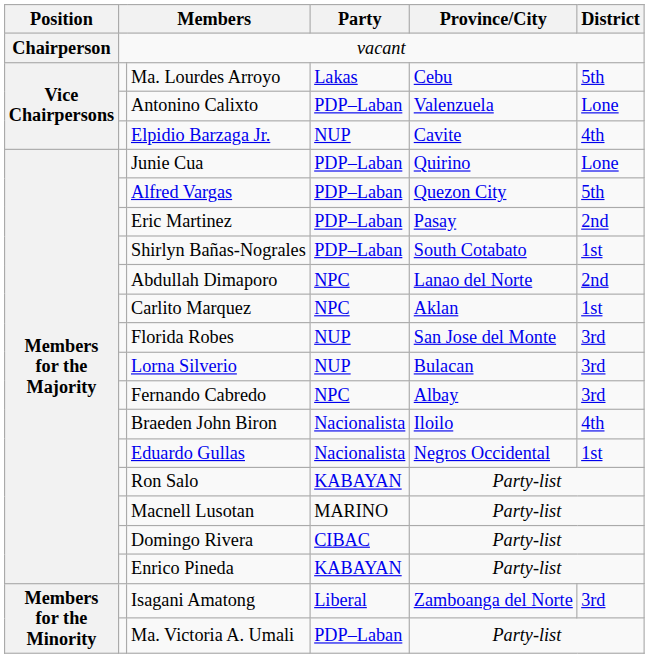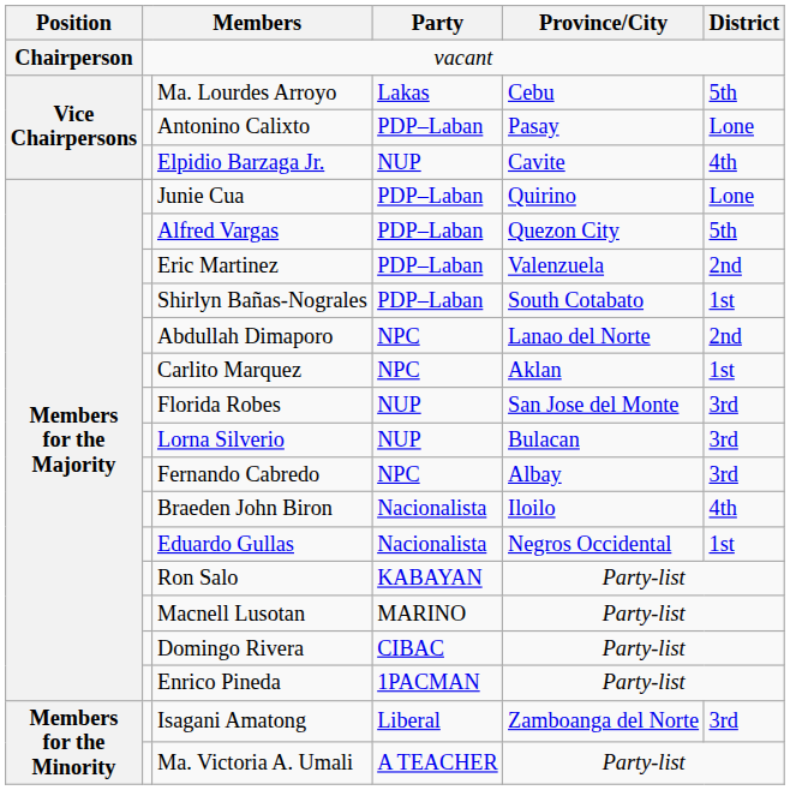 <table class="wikitable" style="font-size: 100%;">
 <tr>
 <th>Position</th>
 <th colspan="2">Members</th>
 <th>Party</th>
 <th>Province/City</th>
 <th>District</th>
 </tr>
 <tr>
 <th>Chairperson</th>
 <td align="center" colspan="5"><em>vacant</em></td>
 </tr>
 <tr>
 <th rowspan="3">Vice<br>Chairpersons</th>
 <td></td>
 <td>Ma. Lourdes Arroyo</td>
 <td><a href='#'>Lakas</a></td>
 <td><a href='#'>Cebu</a></td>
 <td><a href='#'>5th</a></td>
 </tr>
 <tr>
 <td></td>
 <td>Antonino Calixto</td>
 <td><a href='#'>PDP–Laban</a></td>
-<td><a href='#'>Valenzuela</a></td>
+<td><a href='#'>Pasay</a></td>
 <td><a href='#'>Lone</a></td>
 </tr>
 <tr>
 <td></td>
 <td><a href='#'>Elpidio Barzaga Jr.</a></td>
 <td><a href='#'>NUP</a></td>
 <td><a href='#'>Cavite</a></td>
 <td><a href='#'>4th</a></td>
 </tr>
 <tr>
 <th rowspan="15">Members<br>for the<br>Majority</th>
 <td></td>
 <td>Junie Cua</td>
 <td><a href='#'>PDP–Laban</a></td>
 <td><a href='#'>Quirino</a></td>
 <td><a href='#'>Lone</a></td>
 </tr>
 <tr>
 <td></td>
 <td><a href='#'>Alfred Vargas</a></td>
 <td><a href='#'>PDP–Laban</a></td>
 <td><a href='#'>Quezon City</a></td>
 <td><a href='#'>5th</a></td>
 </tr>
 <tr>
 <td></td>
 <td>Eric Martinez</td>
 <td><a href='#'>PDP–Laban</a></td>
-<td><a href='#'>Pasay</a></td>
+<td><a href='#'>Valenzuela</a></td>
 <td><a href='#'>2nd</a></td>
 </tr>
 <tr>
 <td></td>
 <td>Shirlyn Bañas-Nograles</td>
 <td><a href='#'>PDP–Laban</a></td>
 <td><a href='#'>South Cotabato</a></td>
 <td><a href='#'>1st</a></td>
 </tr>
 <tr>
 <td></td>
 <td>Abdullah Dimaporo</td>
 <td><a href='#'>NPC</a></td>
 <td><a href='#'>Lanao del Norte</a></td>
 <td><a href='#'>2nd</a></td>
 </tr>
 <tr>
 <td></td>
 <td>Carlito Marquez</td>
 <td><a href='#'>NPC</a></td>
 <td><a href='#'>Aklan</a></td>
 <td><a href='#'>1st</a></td>
 </tr>
 <tr>
 <td></td>
 <td>Florida Robes</td>
 <td><a href='#'>NUP</a></td>
 <td><a href='#'>San Jose del Monte</a></td>
 <td><a href='#'>3rd</a></td>
 </tr>
 <tr>
 <td></td>
 <td><a href='#'>Lorna Silverio</a></td>
 <td><a href='#'>NUP</a></td>
 <td><a href='#'>Bulacan</a></td>
 <td><a href='#'>3rd</a></td>
 </tr>
 <tr>
 <td></td>
 <td>Fernando Cabredo</td>
 <td><a href='#'>NPC</a></td>
 <td><a href='#'>Albay</a></td>
 <td><a href='#'>3rd</a></td>
 </tr>
 <tr>
 <td></td>
 <td>Braeden John Biron</td>
 <td><a href='#'>Nacionalista</a></td>
 <td><a href='#'>Iloilo</a></td>
 <td><a href='#'>4th</a></td>
 </tr>
 <tr>
 <td></td>
 <td><a href='#'>Eduardo Gullas</a></td>
 <td><a href='#'>Nacionalista</a></td>
 <td><a href='#'>Negros Occidental</a></td>
 <td><a href='#'>1st</a></td>
 </tr>
 <tr>
 <td></td>
 <td>Ron Salo</td>
 <td><a href='#'>KABAYAN</a></td>
 <td align="center" colspan="2"><em>Party-list</em></td>
 </tr>
 <tr>
 <td></td>
 <td>Macnell Lusotan</td>
 <td>MARINO</td>
 <td align="center" colspan="2"><em>Party-list</em></td>
 </tr>
 <tr>
 <td></td>
 <td>Domingo Rivera</td>
 <td><a href='#'>CIBAC</a></td>
 <td align="center" colspan="2"><em>Party-list</em></td>
 </tr>
 <tr>
 <td></td>
 <td>Enrico Pineda</td>
-<td><a href='#'>KABAYAN</a></td>
+<td><a href='#'>1PACMAN</a></td>
 <td align="center" colspan="2"><em>Party-list</em></td>
 </tr>
 <tr>
 <th rowspan="2">Members<br>for the<br>Minority</th>
 <td></td>
 <td>Isagani Amatong</td>
 <td><a href='#'>Liberal</a></td>
 <td><a href='#'>Zamboanga del Norte</a></td>
 <td><a href='#'>3rd</a></td>
 </tr>
 <tr>
 <td></td>
 <td>Ma. Victoria A. Umali</td>
-<td><a href='#'>PDP–Laban</a></td>
+<td><a href='#'>A TEACHER</a></td>
 <td align="center" colspan="2"><em>Party-list</em></td>
 </tr>
 </table>
